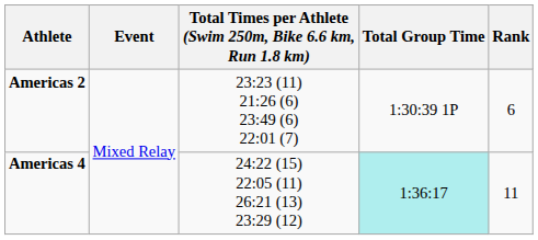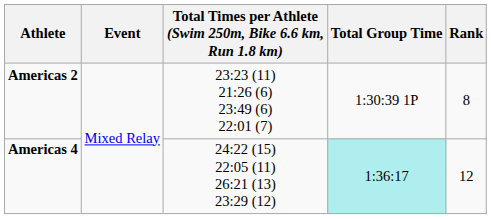 <table class="wikitable" style="font-size:90%;">
 <tr>
 <th>Athlete</th>
 <th>Event</th>
 <th>Total Times per Athlete <br> <em>(Swim 250m, Bike 6.6 km, <br> Run 1.8 km)</em></th>
 <th>Total Group Time</th>
 <th>Rank</th>
 </tr>
 <tr align=center>
 <td align=left><strong>Americas 2</strong><br><br><br><br></td>
 <td rowspan=2 align=left><a href='#'>Mixed Relay</a></td>
 <td valign=bottom>23:23 (11)<br>21:26 (6)<br>23:49 (6)<br>22:01 (7)</td>
 <td>1:30:39 1P</td>
-<td>6</td>
+<td>8</td>
 </tr>
 <tr align=center>
 <td align=left><strong>Americas 4</strong><br><br><br><br></td>
 <td valign=bottom>24:22 (15)<br>22:05 (11)<br>26:21 (13)<br>23:29 (12)</td>
 <td style="background: paleturquoise;">1:36:17</td>
-<td>11</td>
+<td>12</td>
 </tr>
 </table>
